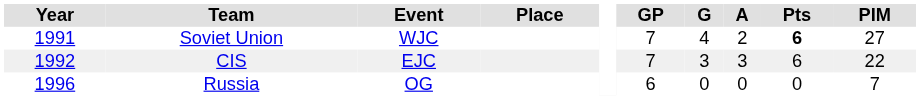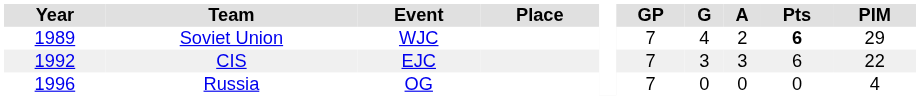 <table border="0" cellpadding="1" cellspacing="0" style="text-align:center; width:50em">
 <tr ALIGN="center" bgcolor="#e0e0e0">
 <th>Year</th>
 <th>Team</th>
 <th>Event</th>
 <th>Place</th>
 <th ALIGN="center" rowspan="99" bgcolor="#ffffff"> </th>
 <th>GP</th>
 <th>G</th>
 <th>A</th>
 <th>Pts</th>
 <th>PIM</th>
 </tr>
 <tr>
-<td><a href='#'>1991</a></td>
+<td><a href='#'>1989</a></td>
 <td><a href='#'>Soviet Union</a></td>
 <td><a href='#'>WJC</a></td>
 <td></td>
 <td>7</td>
 <td>4</td>
 <td>2</td>
 <td><strong>6</strong></td>
-<td>27</td>
+<td>29</td>
 </tr>
 <tr bgcolor="#f0f0f0">
 <td><a href='#'>1992</a></td>
 <td><a href='#'>CIS</a></td>
 <td><a href='#'>EJC</a></td>
 <td></td>
 <td>7</td>
 <td>3</td>
 <td>3</td>
 <td>6</td>
 <td>22</td>
 </tr>
 <tr>
 <td><a href='#'>1996</a></td>
 <td><a href='#'>Russia</a></td>
 <td><a href='#'>OG</a></td>
 <td></td>
-<td>6</td>
+<td>7</td>
 <td>0</td>
 <td>0</td>
 <td>0</td>
-<td>7</td>
+<td>4</td>
 </tr>
 </table>
